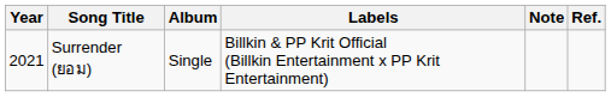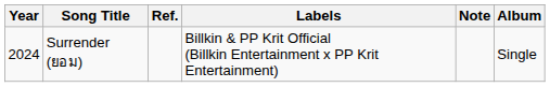 <table class="wikitable">
 <tr>
 <th>Year</th>
 <th>Song Title</th>
-<th>Album</th>
+<th>Ref.</th>
 <th>Labels</th>
 <th>Note</th>
-<th>Ref.</th>
+<th>Album</th>
 </tr>
 <tr>
-<td>2021</td>
+<td>2024</td>
 <td>Surrender (ยอม) </td>
-<td>Single</td>
+<td></td>
 <td>Billkin & PP Krit Official<br>(Billkin Entertainment x PP Krit Entertainment)</td>
 <td></td>
-<td></td>
+<td>Single</td>
 </tr>
 </table>
